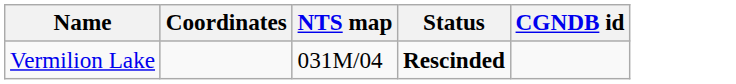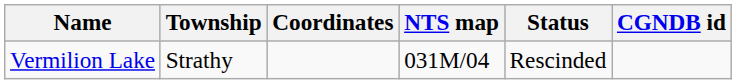 <table class="wikitable sortable">
 <tr>
 <th>Name</th>
+<th>Township</th>
 <th data-sort-type="number">Coordinates</th>
 <th><a href='#'>NTS</a> map</th>
 <th data-sort-type="number">Status</th>
 <th><a href='#'>CGNDB</a> id</th>
 </tr>
 <tr>
 <td><a href='#'>Vermilion Lake</a></td>
+<td>Strathy</td>
 <td></td>
 <td>031M/04</td>
-<td><strong>Rescinded</strong></td>
+<td>Rescinded</td>
 <td></td>
 </tr>
 </table>
